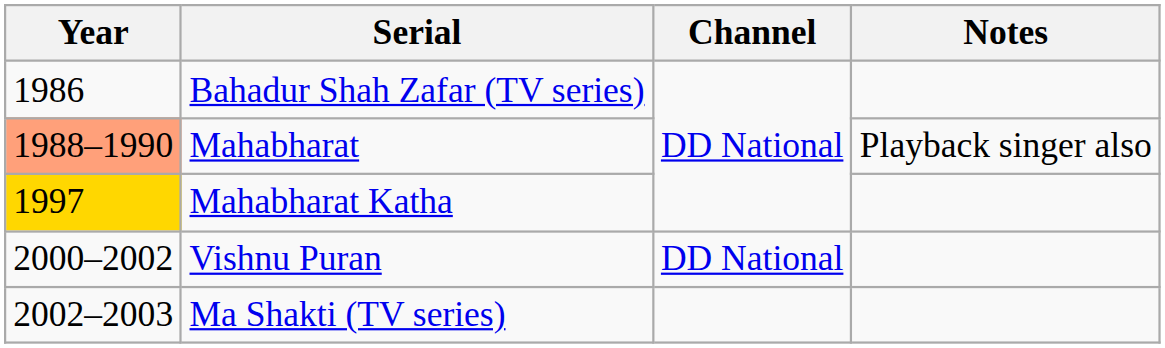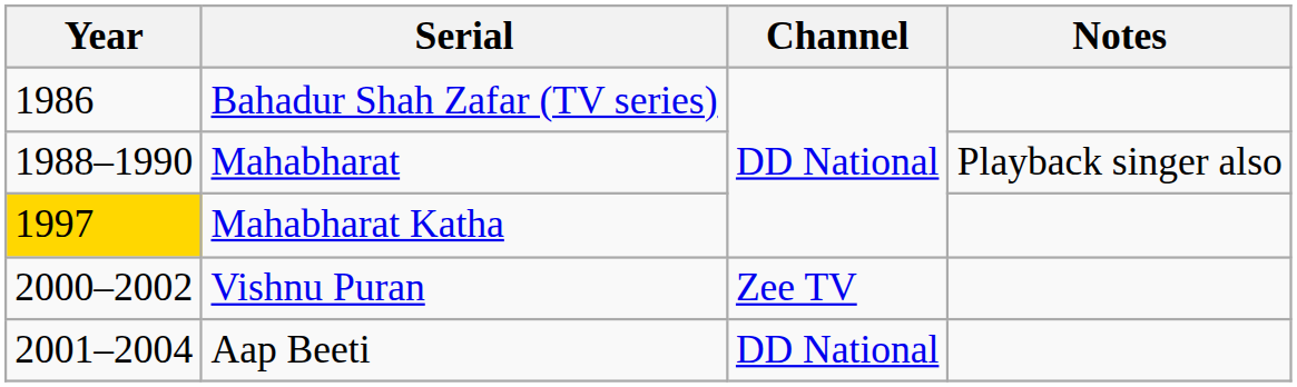 <table class="wikitable sortable">
 <tr>
 <th>Year</th>
 <th>Serial</th>
 <th>Channel</th>
 <th>Notes</th>
 </tr>
 <tr>
 <td>1986</td>
 <td><a href='#'>Bahadur Shah Zafar (TV series)</a></td>
 <td rowspan="3"><a href='#'>DD National</a></td>
 <td></td>
 </tr>
 <tr>
-<td style="background: lightsalmon;">1988–1990</td>
+<td>1988–1990</td>
 <td><a href='#'>Mahabharat</a></td>
 <td>Playback singer also</td>
 </tr>
 <tr>
 <td style="background: gold;">1997</td>
 <td><a href='#'>Mahabharat Katha</a></td>
 <td></td>
 </tr>
 <tr>
 <td>2000–2002</td>
 <td><a href='#'>Vishnu Puran</a></td>
+<td><a href='#'>Zee TV</a></td>
+<td></td>
+</tr>
+<tr>
+<td>2001–2004</td>
+<td>Aap Beeti</td>
 <td><a href='#'>DD National</a></td>
 <td></td>
 </tr>
-<tr>
-<td>2002–2003</td>
-<td><a href='#'>Ma Shakti (TV series)</a></td>
-<td></td>
-<td></td>
-</tr>
 </table>
